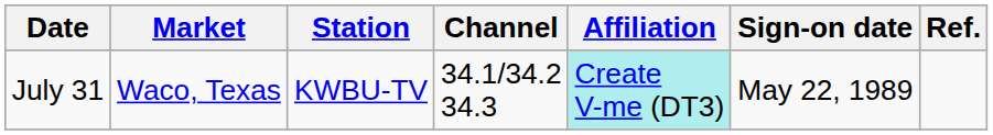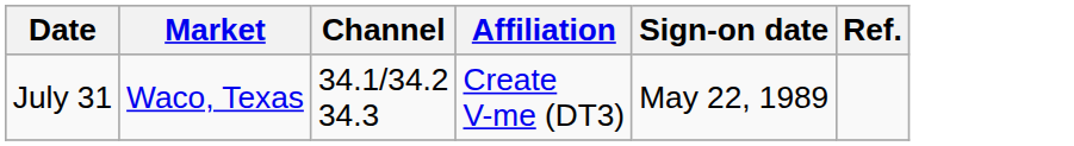 <table class="wikitable sortable">
 <tr>
 <th>Date</th>
 <th><a href='#'>Market</a></th>
-<th><a href='#'>Station</a></th>
 <th>Channel</th>
 <th><a href='#'>Affiliation</a></th>
 <th>Sign-on date</th>
 <th>Ref.</th>
 </tr>
 <tr>
 <td>July 31</td>
 <td><a href='#'>Waco, Texas</a></td>
-<td><a href='#'>KWBU-TV</a></td>
 <td>34.1/34.2 <br> 34.3</td>
-<td style="background: paleturquoise;"><a href='#'>Create</a> <br> <a href='#'>V-me</a> (DT3)</td>
+<td><a href='#'>Create</a> <br> <a href='#'>V-me</a> (DT3)</td>
 <td>May 22, 1989</td>
 <td></td>
 </tr>
 </table>
